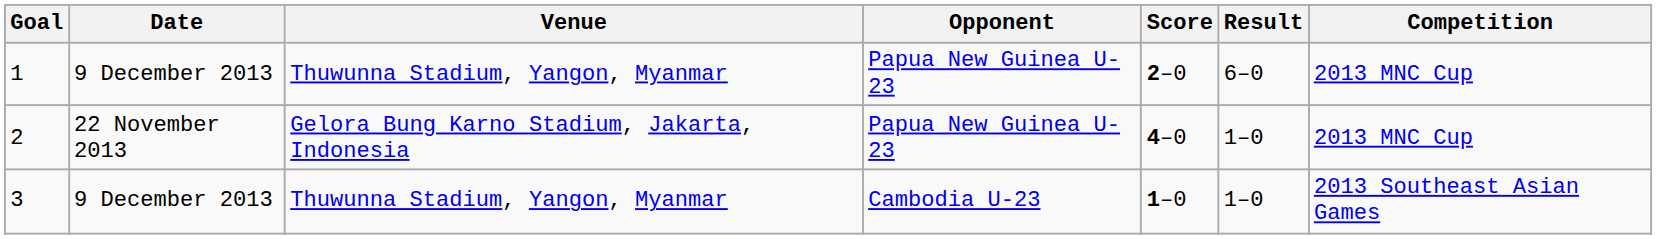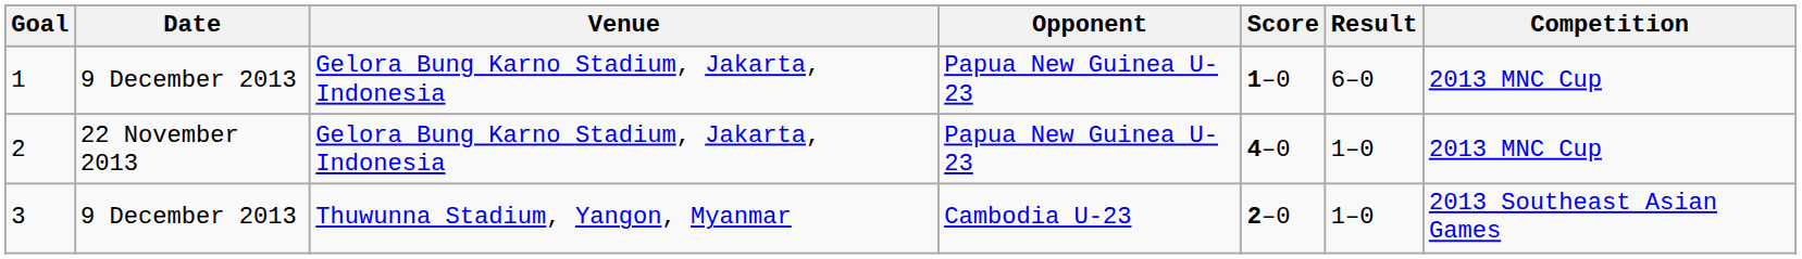 <table class="wikitable" style="font-size:90%">
 <tr>
 <th>Goal</th>
 <th>Date</th>
 <th>Venue</th>
 <th>Opponent</th>
 <th>Score</th>
 <th>Result</th>
 <th>Competition</th>
 </tr>
 <tr>
 <td>1</td>
 <td>9 December 2013</td>
-<td><a href='#'>Thuwunna Stadium</a>, <a href='#'>Yangon</a>, <a href='#'>Myanmar</a></td>
+<td><a href='#'>Gelora Bung Karno Stadium</a>, <a href='#'>Jakarta</a>, <a href='#'>Indonesia</a></td>
 <td> <a href='#'>Papua New Guinea U-23</a></td>
-<td><strong>2</strong>–0</td>
+<td><strong>1</strong>–0</td>
 <td>6–0</td>
 <td><a href='#'>2013 MNC Cup</a></td>
 </tr>
 <tr>
 <td>2</td>
 <td>22 November 2013</td>
 <td><a href='#'>Gelora Bung Karno Stadium</a>, <a href='#'>Jakarta</a>, <a href='#'>Indonesia</a></td>
 <td> <a href='#'>Papua New Guinea U-23</a></td>
 <td><strong>4</strong>–0</td>
 <td>1–0</td>
 <td><a href='#'>2013 MNC Cup</a></td>
 </tr>
 <tr>
 <td>3</td>
 <td>9 December 2013</td>
 <td><a href='#'>Thuwunna Stadium</a>, <a href='#'>Yangon</a>, <a href='#'>Myanmar</a></td>
 <td> <a href='#'>Cambodia U-23</a></td>
-<td><strong>1</strong>–0</td>
+<td><strong>2</strong>–0</td>
 <td>1–0</td>
 <td><a href='#'>2013 Southeast Asian Games</a></td>
 </tr>
 </table>
